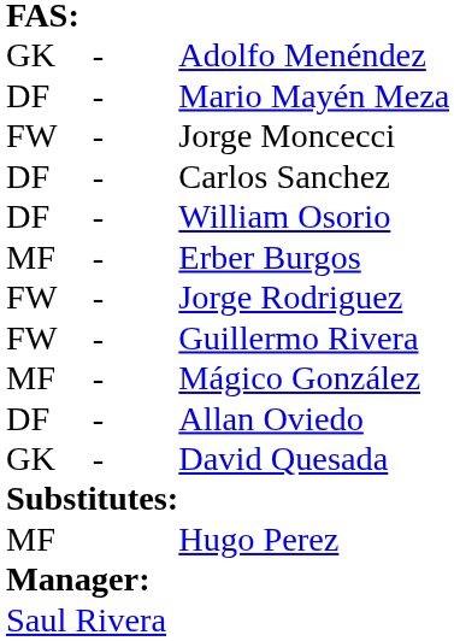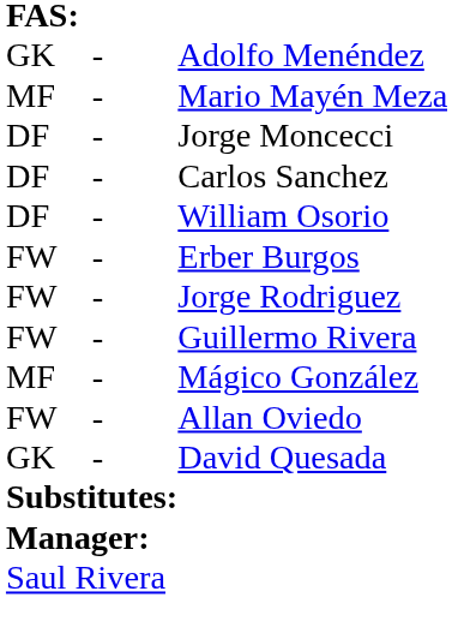 <table style="font-size: 90%" cellspacing="0" cellpadding="0" align=right>
 <tr>
 <td colspan="4"><strong>FAS:</strong></td>
 </tr>
 <tr>
 <th width="25"></th>
 <th width="25"></th>
 </tr>
 <tr>
 <td>GK</td>
 <td>-</td>
 <td> <a href='#'>Adolfo Menéndez</a></td>
 </tr>
 <tr>
-<td>DF</td>
+<td>MF</td>
 <td>-</td>
 <td> <a href='#'>Mario Mayén Meza</a></td>
 </tr>
 <tr>
-<td>FW</td>
+<td>DF</td>
 <td>-</td>
 <td> Jorge Moncecci</td>
 </tr>
 <tr>
 <td>DF</td>
 <td>-</td>
 <td> Carlos Sanchez</td>
 </tr>
 <tr>
 <td>DF</td>
 <td>-</td>
 <td> <a href='#'>William Osorio</a></td>
 </tr>
 <tr>
-<td>MF</td>
+<td>FW</td>
 <td>-</td>
 <td> <a href='#'>Erber Burgos</a></td>
 </tr>
 <tr>
 <td>FW</td>
 <td>-</td>
 <td> <a href='#'>Jorge Rodriguez</a></td>
 </tr>
 <tr>
 <td>FW</td>
 <td>-</td>
 <td> <a href='#'>Guillermo Rivera</a></td>
 </tr>
 <tr>
 <td>MF</td>
 <td>-</td>
 <td> <a href='#'>Mágico González</a></td>
 <td></td>
 </tr>
 <tr>
-<td>DF</td>
+<td>FW</td>
 <td>-</td>
 <td> <a href='#'>Allan Oviedo</a></td>
 </tr>
 <tr>
 <td>GK</td>
 <td>-</td>
 <td> <a href='#'>David Quesada</a></td>
 </tr>
 <tr>
 <td colspan=2><strong>Substitutes:</strong></td>
 </tr>
 <tr>
-<td>MF</td>
-<td></td>
-<td> <a href='#'>Hugo Perez</a></td>
-<td></td>
-<td></td>
-</tr>
-<tr>
 <td colspan=3><strong>Manager:</strong></td>
 </tr>
 <tr>
 <td colspan=4> <a href='#'>Saul Rivera</a></td>
 </tr>
 </table>
